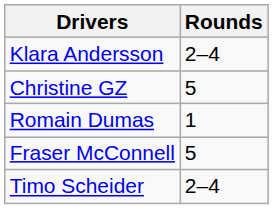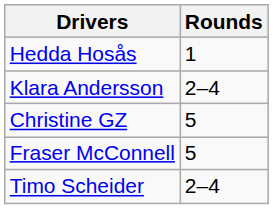 <table class="wikitable" style="font-size: 85%">
 <tr>
 <th>Drivers</th>
 <th>Rounds</th>
+</tr>
+<tr>
+<td> <a href='#'>Hedda Hosås</a></td>
+<td>1</td>
 </tr>
 <tr>
 <td> <a href='#'>Klara Andersson</a></td>
 <td>2–4</td>
 </tr>
 <tr>
 <td> <a href='#'>Christine GZ</a></td>
 <td>5</td>
 </tr>
 <tr>
-<td> <a href='#'>Romain Dumas</a></td>
-<td>1</td>
-</tr>
-<tr>
 <td> <a href='#'>Fraser McConnell</a></td>
 <td>5</td>
 </tr>
 <tr>
 <td> <a href='#'>Timo Scheider</a></td>
 <td>2–4</td>
 </tr>
 </table>
